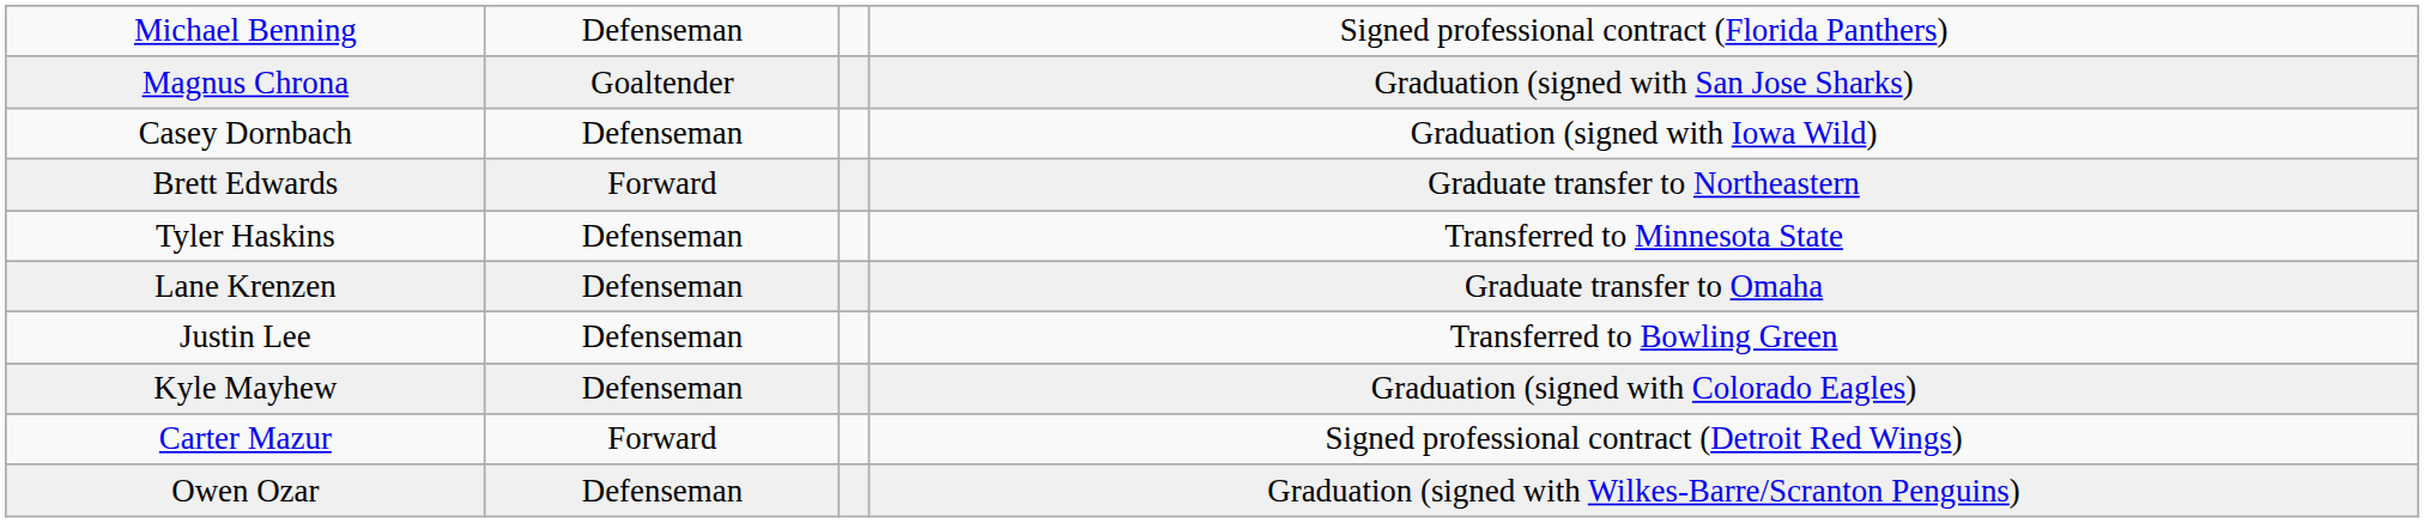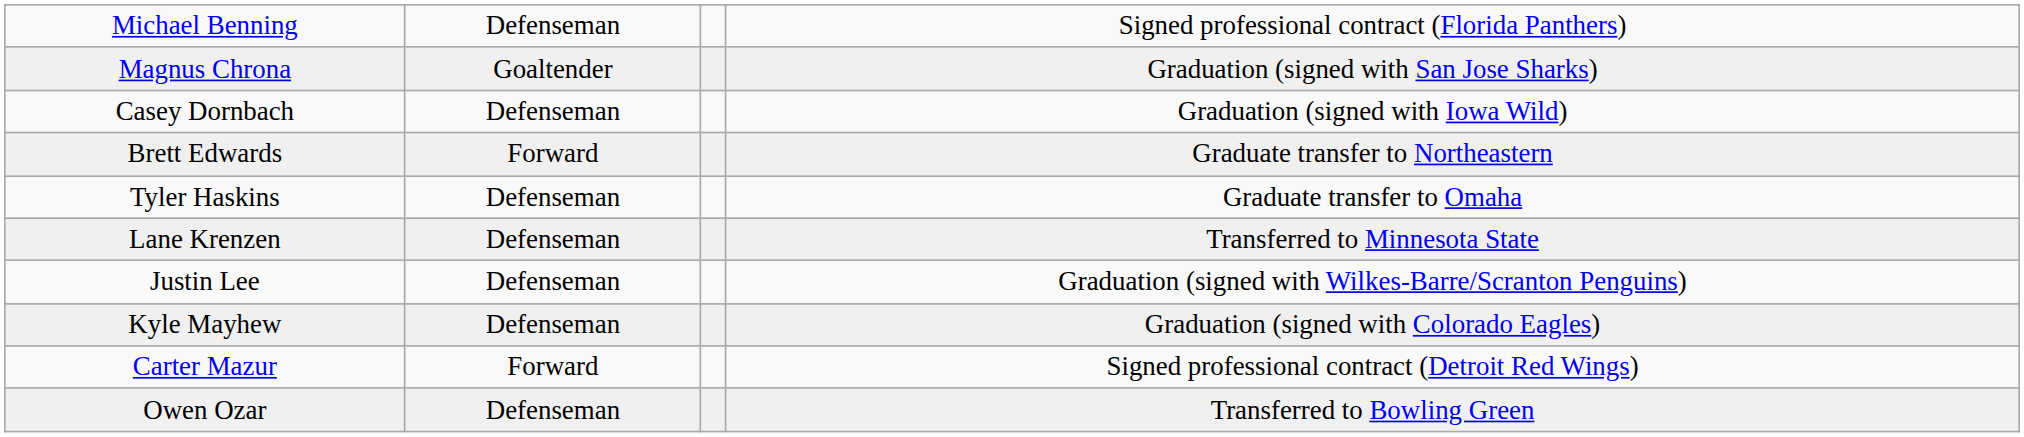 <table class="wikitable" width=1200>
 <tr align="center" bgcolor="">
 <td><a href='#'>Michael Benning</a></td>
 <td>Defenseman</td>
 <td></td>
 <td>Signed professional contract (<a href='#'>Florida Panthers</a>)</td>
 </tr>
 <tr align="center" bgcolor="f0f0f0">
 <td><a href='#'>Magnus Chrona</a></td>
 <td>Goaltender</td>
 <td></td>
 <td>Graduation (signed with <a href='#'>San Jose Sharks</a>)</td>
 </tr>
 <tr align="center" bgcolor="">
 <td>Casey Dornbach</td>
 <td>Defenseman</td>
 <td></td>
 <td>Graduation (signed with <a href='#'>Iowa Wild</a>)</td>
 </tr>
 <tr align="center" bgcolor="f0f0f0">
 <td>Brett Edwards</td>
 <td>Forward</td>
 <td></td>
 <td>Graduate transfer to <a href='#'>Northeastern</a></td>
 </tr>
 <tr align="center" bgcolor="">
 <td>Tyler Haskins</td>
 <td>Defenseman</td>
 <td></td>
-<td>Transferred to <a href='#'>Minnesota State</a></td>
+<td>Graduate transfer to <a href='#'>Omaha</a></td>
 </tr>
 <tr align="center" bgcolor="f0f0f0">
 <td>Lane Krenzen</td>
 <td>Defenseman</td>
 <td></td>
-<td>Graduate transfer to <a href='#'>Omaha</a></td>
+<td>Transferred to <a href='#'>Minnesota State</a></td>
 </tr>
 <tr align="center" bgcolor="">
 <td>Justin Lee</td>
 <td>Defenseman</td>
 <td></td>
-<td>Transferred to <a href='#'>Bowling Green</a></td>
+<td>Graduation (signed with <a href='#'>Wilkes-Barre/Scranton Penguins</a>)</td>
 </tr>
 <tr align="center" bgcolor="f0f0f0">
 <td>Kyle Mayhew</td>
 <td>Defenseman</td>
 <td></td>
 <td>Graduation (signed with <a href='#'>Colorado Eagles</a>)</td>
 </tr>
 <tr align="center" bgcolor="">
 <td><a href='#'>Carter Mazur</a></td>
 <td>Forward</td>
 <td></td>
 <td>Signed professional contract (<a href='#'>Detroit Red Wings</a>)</td>
 </tr>
 <tr align="center" bgcolor="f0f0f0">
 <td>Owen Ozar</td>
 <td>Defenseman</td>
 <td></td>
-<td>Graduation (signed with <a href='#'>Wilkes-Barre/Scranton Penguins</a>)</td>
+<td>Transferred to <a href='#'>Bowling Green</a></td>
 </tr>
 </table>
